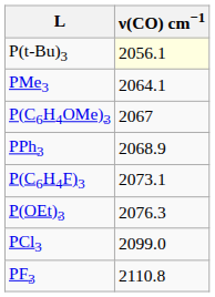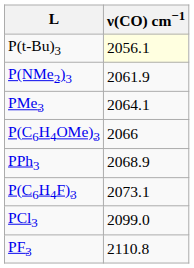 <table class = "wikitable" align="left">
 <tr>
 <th>L</th>
 <th>ν(CO) cm<sup>−1</sup></th>
 </tr>
 <tr>
 <td>P(t-Bu)<sub>3</sub></td>
 <td style="background: lightyellow;">2056.1</td>
 </tr>
 <tr>
+<td><a href='#'>P(NMe<sub>2</sub>)<sub>3</sub></a></td>
+<td>2061.9</td>
+</tr>
+<tr>
 <td><a href='#'>PMe<sub>3</sub></a></td>
 <td>2064.1</td>
 </tr>
 <tr>
 <td><a href='#'>P(C<sub>6</sub>H<sub>4</sub>OMe)<sub>3</sub></a></td>
-<td>2067</td>
+<td>2066</td>
 </tr>
 <tr>
 <td><a href='#'>PPh<sub>3</sub></a></td>
 <td>2068.9</td>
 </tr>
 <tr>
 <td><a href='#'>P(C<sub>6</sub>H<sub>4</sub>F)<sub>3</sub></a></td>
 <td>2073.1</td>
 </tr>
 <tr>
-<td><a href='#'>P(OEt)<sub>3</sub></a></td>
-<td>2076.3</td>
-</tr>
-<tr>
 <td><a href='#'>PCl<sub>3</sub></a></td>
 <td>2099.0</td>
 </tr>
 <tr>
 <td><a href='#'>PF<sub>3</sub></a></td>
 <td>2110.8</td>
 </tr>
 </table>
